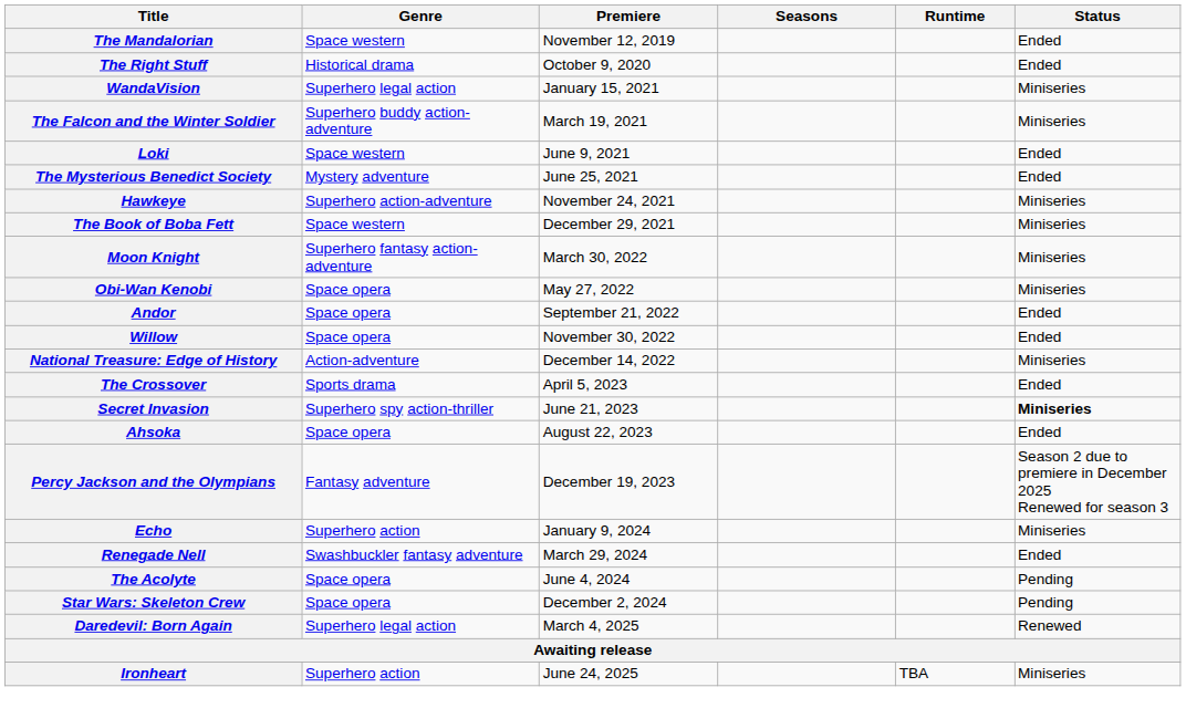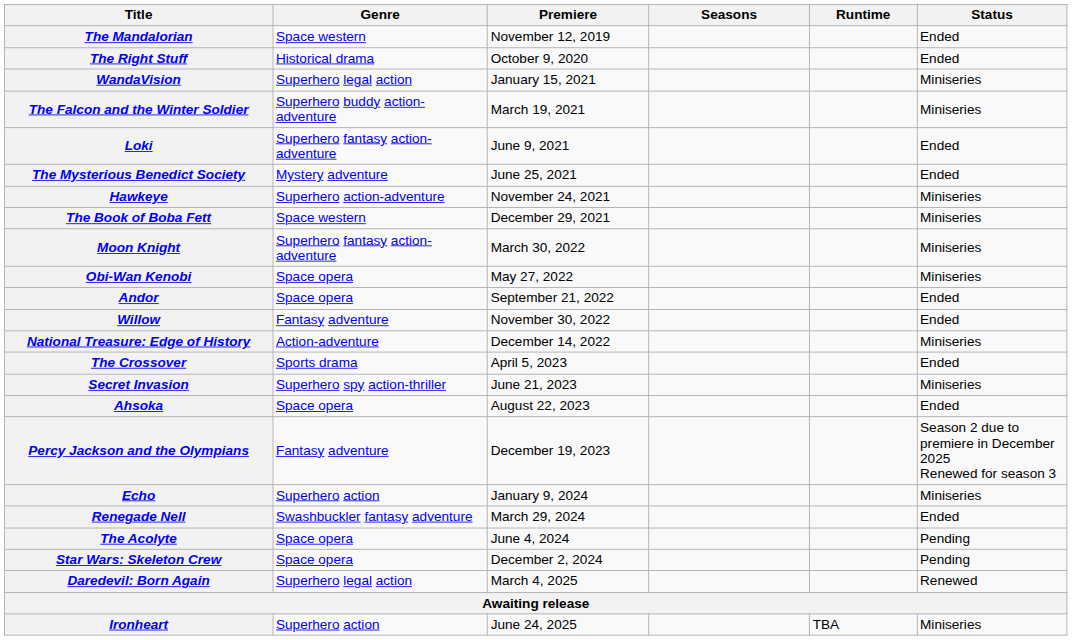 <table class="wikitable plainrowheaders sortable" style="width:99%;">
 <tr>
 <th scope="col" style="width:25%;">Title</th>
 <th scope="col" style="width:20%;">Genre</th>
 <th scope="col" style="width:15%;">Premiere</th>
 <th scope="col" style="width:15%;">Seasons</th>
 <th scope="col" style="width:10%;">Runtime</th>
 <th scope="col" style="width:14%;">Status</th>
 </tr>
 <tr>
 <th scope="row"><em><a href='#'>The Mandalorian</a></em></th>
 <td><a href='#'>Space western</a></td>
 <td>November 12, 2019</td>
 <td></td>
 <td></td>
 <td>Ended</td>
 </tr>
 <tr>
 <th scope="row"><em><a href='#'>The Right Stuff</a></em></th>
 <td><a href='#'>Historical drama</a></td>
 <td>October 9, 2020</td>
 <td></td>
 <td></td>
 <td>Ended</td>
 </tr>
 <tr>
 <th scope="row"><em><a href='#'>WandaVision</a></em></th>
 <td><a href='#'>Superhero</a> <a href='#'>legal</a> <a href='#'>action</a></td>
 <td>January 15, 2021</td>
 <td></td>
 <td></td>
 <td>Miniseries</td>
 </tr>
 <tr>
 <th scope="row"><em><a href='#'>The Falcon and the Winter Soldier</a></em></th>
 <td><a href='#'>Superhero</a> <a href='#'>buddy</a> <a href='#'>action-adventure</a></td>
 <td>March 19, 2021</td>
 <td></td>
 <td></td>
 <td>Miniseries</td>
 </tr>
 <tr>
 <th scope="row"><em><a href='#'>Loki</a></em></th>
-<td><a href='#'>Space western</a></td>
+<td><a href='#'>Superhero</a> <a href='#'>fantasy</a> <a href='#'>action-adventure</a></td>
 <td>June 9, 2021</td>
 <td></td>
 <td></td>
 <td>Ended</td>
 </tr>
 <tr>
 <th scope="row"><em><a href='#'>The Mysterious Benedict Society</a></em></th>
 <td><a href='#'>Mystery</a> <a href='#'>adventure</a></td>
 <td>June 25, 2021</td>
 <td></td>
 <td></td>
 <td>Ended</td>
 </tr>
 <tr>
 <th scope="row"><em><a href='#'>Hawkeye</a></em></th>
 <td><a href='#'>Superhero</a> <a href='#'>action-adventure</a></td>
 <td>November 24, 2021</td>
 <td></td>
 <td></td>
 <td>Miniseries</td>
 </tr>
 <tr>
 <th scope="row"><em><a href='#'>The Book of Boba Fett</a></em></th>
 <td><a href='#'>Space western</a></td>
 <td>December 29, 2021</td>
 <td></td>
 <td></td>
 <td>Miniseries</td>
 </tr>
 <tr>
 <th scope="row"><em><a href='#'>Moon Knight</a></em></th>
 <td><a href='#'>Superhero</a> <a href='#'>fantasy</a> <a href='#'>action-adventure</a></td>
 <td>March 30, 2022</td>
 <td></td>
 <td></td>
 <td>Miniseries</td>
 </tr>
 <tr>
 <th scope="row"><em><a href='#'>Obi-Wan Kenobi</a></em></th>
 <td><a href='#'>Space opera</a></td>
 <td>May 27, 2022</td>
 <td></td>
 <td></td>
 <td>Miniseries</td>
 </tr>
 <tr>
 <th scope="row"><em><a href='#'>Andor</a></em></th>
 <td><a href='#'>Space opera</a></td>
 <td>September 21, 2022</td>
 <td></td>
 <td></td>
 <td>Ended</td>
 </tr>
 <tr>
 <th scope="row"><em><a href='#'>Willow</a></em></th>
-<td><a href='#'>Space opera</a></td>
+<td><a href='#'>Fantasy</a> <a href='#'>adventure</a></td>
 <td>November 30, 2022</td>
 <td></td>
 <td></td>
 <td>Ended</td>
 </tr>
 <tr>
 <th scope="row"><em><a href='#'>National Treasure: Edge of History</a></em></th>
 <td><a href='#'>Action-adventure</a></td>
 <td>December 14, 2022</td>
 <td></td>
 <td></td>
 <td>Miniseries</td>
 </tr>
 <tr>
 <th scope="row"><em><a href='#'>The Crossover</a></em></th>
 <td><a href='#'>Sports drama</a></td>
 <td>April 5, 2023</td>
 <td></td>
 <td></td>
 <td>Ended</td>
 </tr>
 <tr>
 <th scope="row"><em><a href='#'>Secret Invasion</a></em></th>
 <td><a href='#'>Superhero</a> <a href='#'>spy</a> <a href='#'>action-thriller</a></td>
 <td>June 21, 2023</td>
 <td></td>
 <td></td>
-<td><strong>Miniseries</strong></td>
+<td>Miniseries</td>
 </tr>
 <tr>
 <th scope="row"><em><a href='#'>Ahsoka</a></em></th>
 <td><a href='#'>Space opera</a></td>
 <td>August 22, 2023</td>
 <td></td>
 <td></td>
 <td>Ended</td>
 </tr>
 <tr>
 <th scope="row"><em><a href='#'>Percy Jackson and the Olympians</a></em></th>
 <td><a href='#'>Fantasy</a> <a href='#'>adventure</a></td>
 <td>December 19, 2023</td>
 <td></td>
 <td></td>
 <td>Season 2 due to premiere in December 2025<br>Renewed for season 3</td>
 </tr>
 <tr>
 <th scope="row"><em><a href='#'>Echo</a></em></th>
 <td><a href='#'>Superhero</a> <a href='#'>action</a></td>
 <td>January 9, 2024</td>
 <td></td>
 <td></td>
 <td>Miniseries</td>
 </tr>
 <tr>
 <th scope="row"><em><a href='#'>Renegade Nell</a></em></th>
 <td><a href='#'>Swashbuckler</a> <a href='#'>fantasy</a> <a href='#'>adventure</a></td>
 <td>March 29, 2024</td>
 <td></td>
 <td></td>
 <td>Ended</td>
 </tr>
 <tr>
 <th scope="row"><em><a href='#'>The Acolyte</a></em></th>
 <td><a href='#'>Space opera</a></td>
 <td>June 4, 2024</td>
 <td></td>
 <td></td>
 <td>Pending</td>
 </tr>
 <tr>
 <th scope="row"><em><a href='#'>Star Wars: Skeleton Crew</a></em></th>
 <td><a href='#'>Space opera</a></td>
 <td>December 2, 2024</td>
 <td></td>
 <td></td>
 <td>Pending</td>
 </tr>
 <tr>
 <th scope="row"><em><a href='#'>Daredevil: Born Again</a></em></th>
 <td><a href='#'>Superhero</a> <a href='#'>legal</a> <a href='#'>action</a></td>
 <td>March 4, 2025</td>
 <td></td>
 <td></td>
 <td>Renewed</td>
 </tr>
 <tr>
 <th colspan="6" data-sort-value="zzz">Awaiting release</th>
 </tr>
 <tr>
 <th scope="row"><em><a href='#'>Ironheart</a></em></th>
 <td><a href='#'>Superhero</a> <a href='#'>action</a></td>
 <td>June 24, 2025</td>
 <td></td>
 <td>TBA</td>
 <td>Miniseries</td>
 </tr>
 </table>
